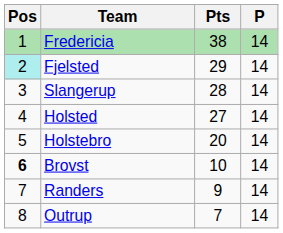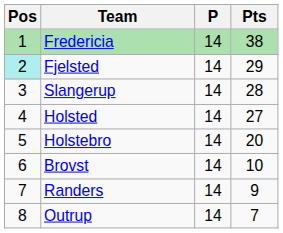 <table class="wikitable" style="font-size: 100%">
 <tr>
 <th width=20>Pos</th>
 <th width=150>Team</th>
+<th width=30>P</th>
 <th width=40>Pts</th>
-<th width=30>P</th>
 </tr>
 <tr align=center style="background:#ACE1AF;">
 <td>1</td>
 <td align="left"><a href='#'>Fredericia</a></td>
+<td>14</td>
 <td>38</td>
-<td>14</td>
 </tr>
 <tr align=center>
 <td style="background: paleturquoise;">2</td>
 <td align="left"><a href='#'>Fjelsted</a></td>
+<td>14</td>
 <td>29</td>
-<td>14</td>
 </tr>
 <tr align=center>
 <td>3</td>
 <td align="left"><a href='#'>Slangerup</a></td>
+<td>14</td>
 <td>28</td>
-<td>14</td>
 </tr>
 <tr align=center>
 <td>4</td>
 <td align="left"><a href='#'>Holsted</a></td>
+<td>14</td>
 <td>27</td>
-<td>14</td>
 </tr>
 <tr align=center>
 <td>5</td>
 <td align="left"><a href='#'>Holstebro</a></td>
+<td>14</td>
 <td>20</td>
-<td>14</td>
 </tr>
 <tr align=center>
-<td><strong>6</strong></td>
+<td>6</td>
 <td align="left"><a href='#'>Brovst</a></td>
+<td>14</td>
 <td>10</td>
-<td>14</td>
 </tr>
 <tr align=center>
 <td>7</td>
 <td align="left"><a href='#'>Randers</a></td>
+<td>14</td>
 <td>9</td>
-<td>14</td>
 </tr>
 <tr align=center>
 <td>8</td>
 <td align="left"><a href='#'>Outrup</a></td>
+<td>14</td>
 <td>7</td>
-<td>14</td>
 </tr>
 </table>
